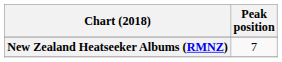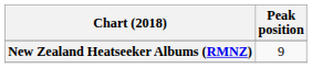 <table class="wikitable sortable plainrowheaders" style="text-align:center">
 <tr>
 <th scope="col">Chart (2018)</th>
 <th scope="col">Peak<br> position</th>
 </tr>
 <tr>
 </tr>
 <tr>
 </tr>
 <tr>
 <th scope="row">New Zealand Heatseeker Albums (<a href='#'>RMNZ</a>)</th>
-<td>7</td>
+<td>9</td>
 </tr>
 <tr>
 </tr>
 <tr>
 </tr>
 <tr>
 </tr>
 <tr>
 </tr>
 </table>
